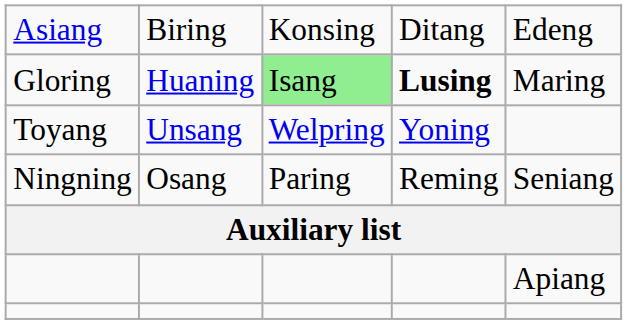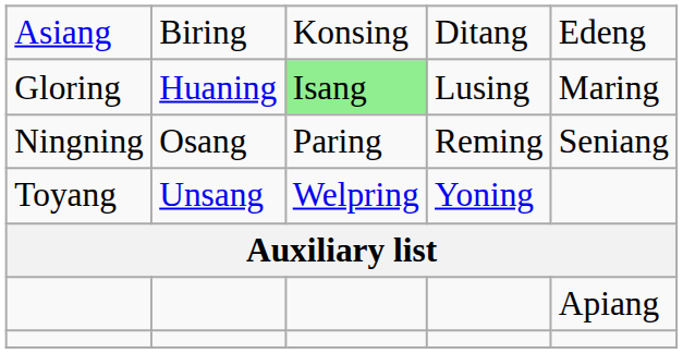 <table class="wikitable" align=right>
 <tr>
 <td><a href='#'>Asiang</a></td>
 <td>Biring</td>
 <td>Konsing</td>
 <td>Ditang</td>
 <td>Edeng</td>
 </tr>
 <tr>
 <td>Gloring</td>
 <td><a href='#'>Huaning</a></td>
 <td style="background: lightgreen;">Isang</td>
-<td><strong>Lusing</strong></td>
+<td>Lusing</td>
 <td>Maring</td>
+</tr>
+<tr>
+<td>Ningning</td>
+<td>Osang</td>
+<td>Paring</td>
+<td>Reming</td>
+<td>Seniang</td>
 </tr>
 <tr>
 <td>Toyang</td>
 <td><a href='#'>Unsang</a></td>
 <td><a href='#'>Welpring</a></td>
 <td><a href='#'>Yoning</a></td>
 <td></td>
-</tr>
-<tr>
-<td>Ningning</td>
-<td>Osang</td>
-<td>Paring</td>
-<td>Reming</td>
-<td>Seniang</td>
 </tr>
 <tr>
 <th colspan=5>Auxiliary list</th>
 </tr>
 <tr>
 <td></td>
 <td></td>
 <td></td>
 <td></td>
 <td>Apiang</td>
 </tr>
 <tr>
 <td></td>
 <td></td>
 <td></td>
 <td></td>
 <td></td>
 </tr>
 </table>
